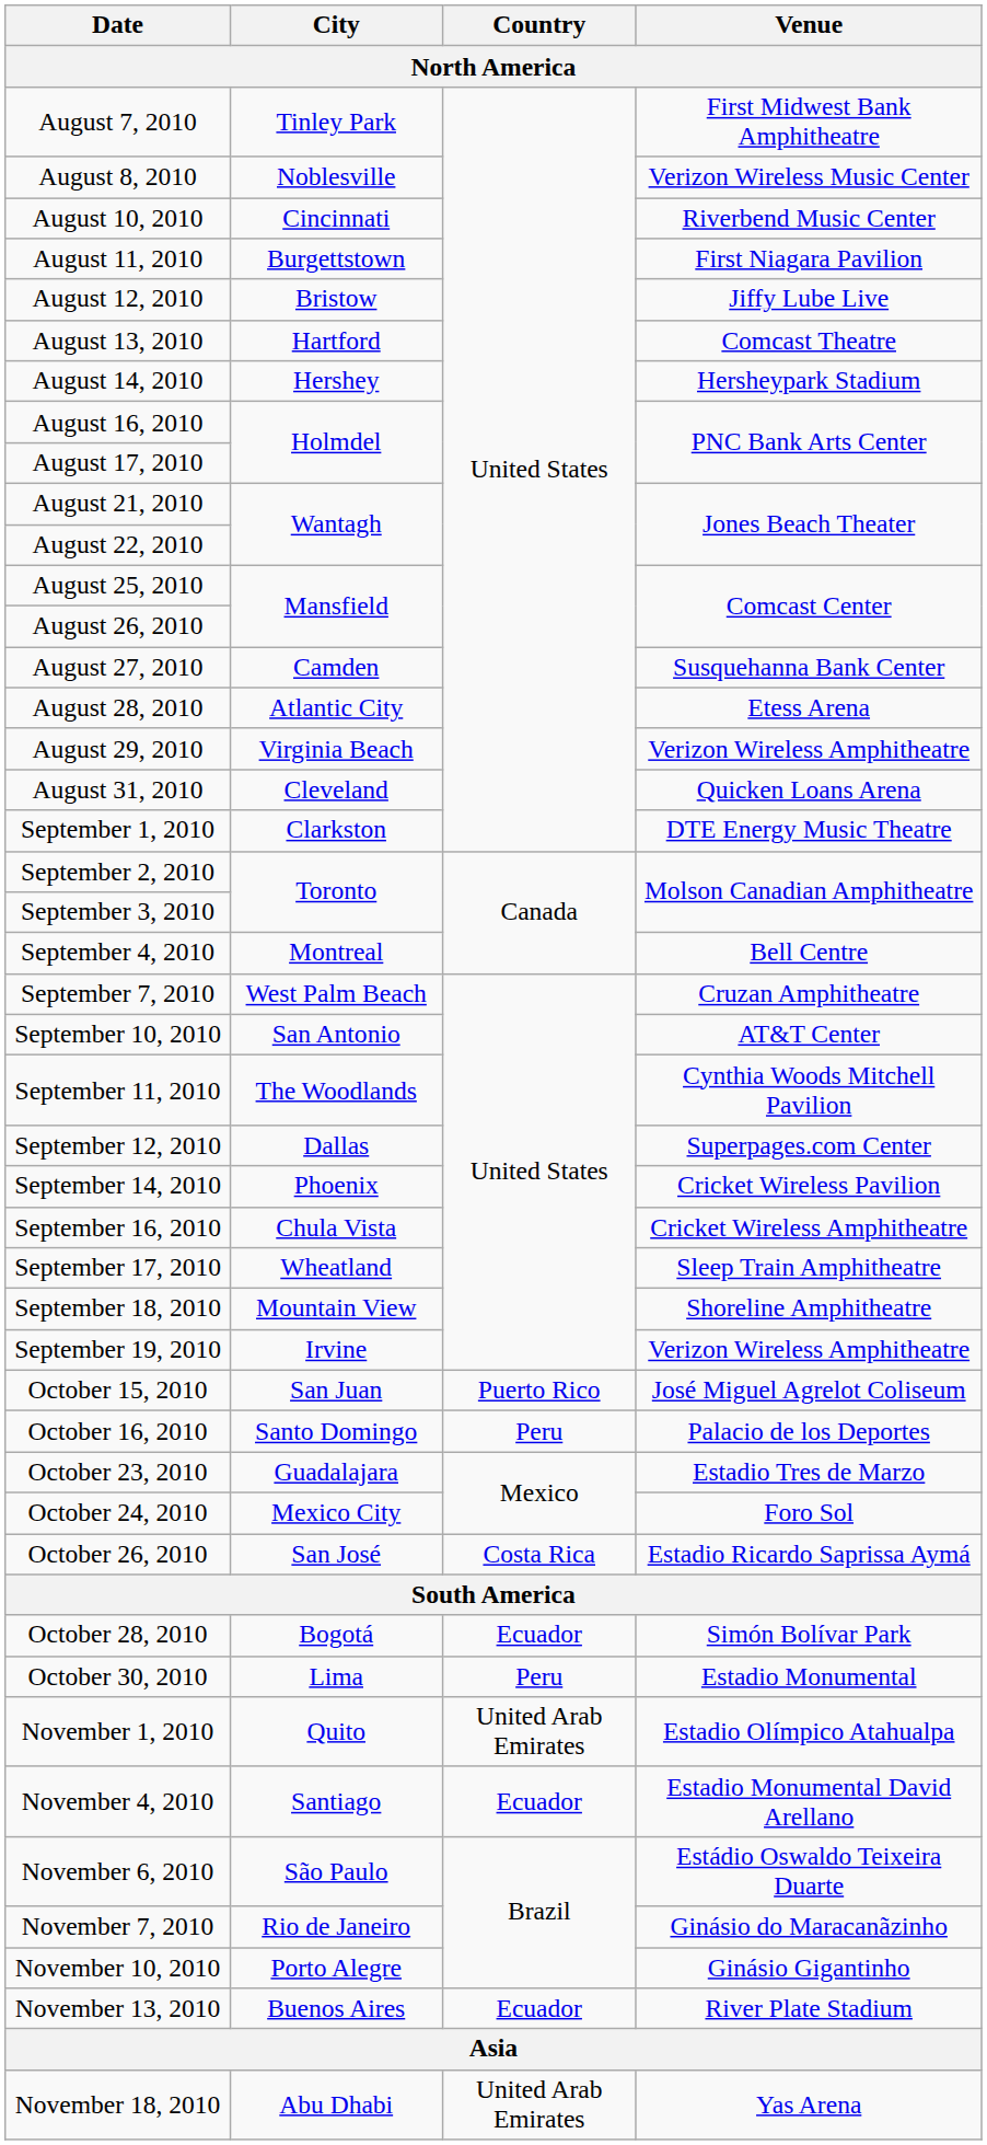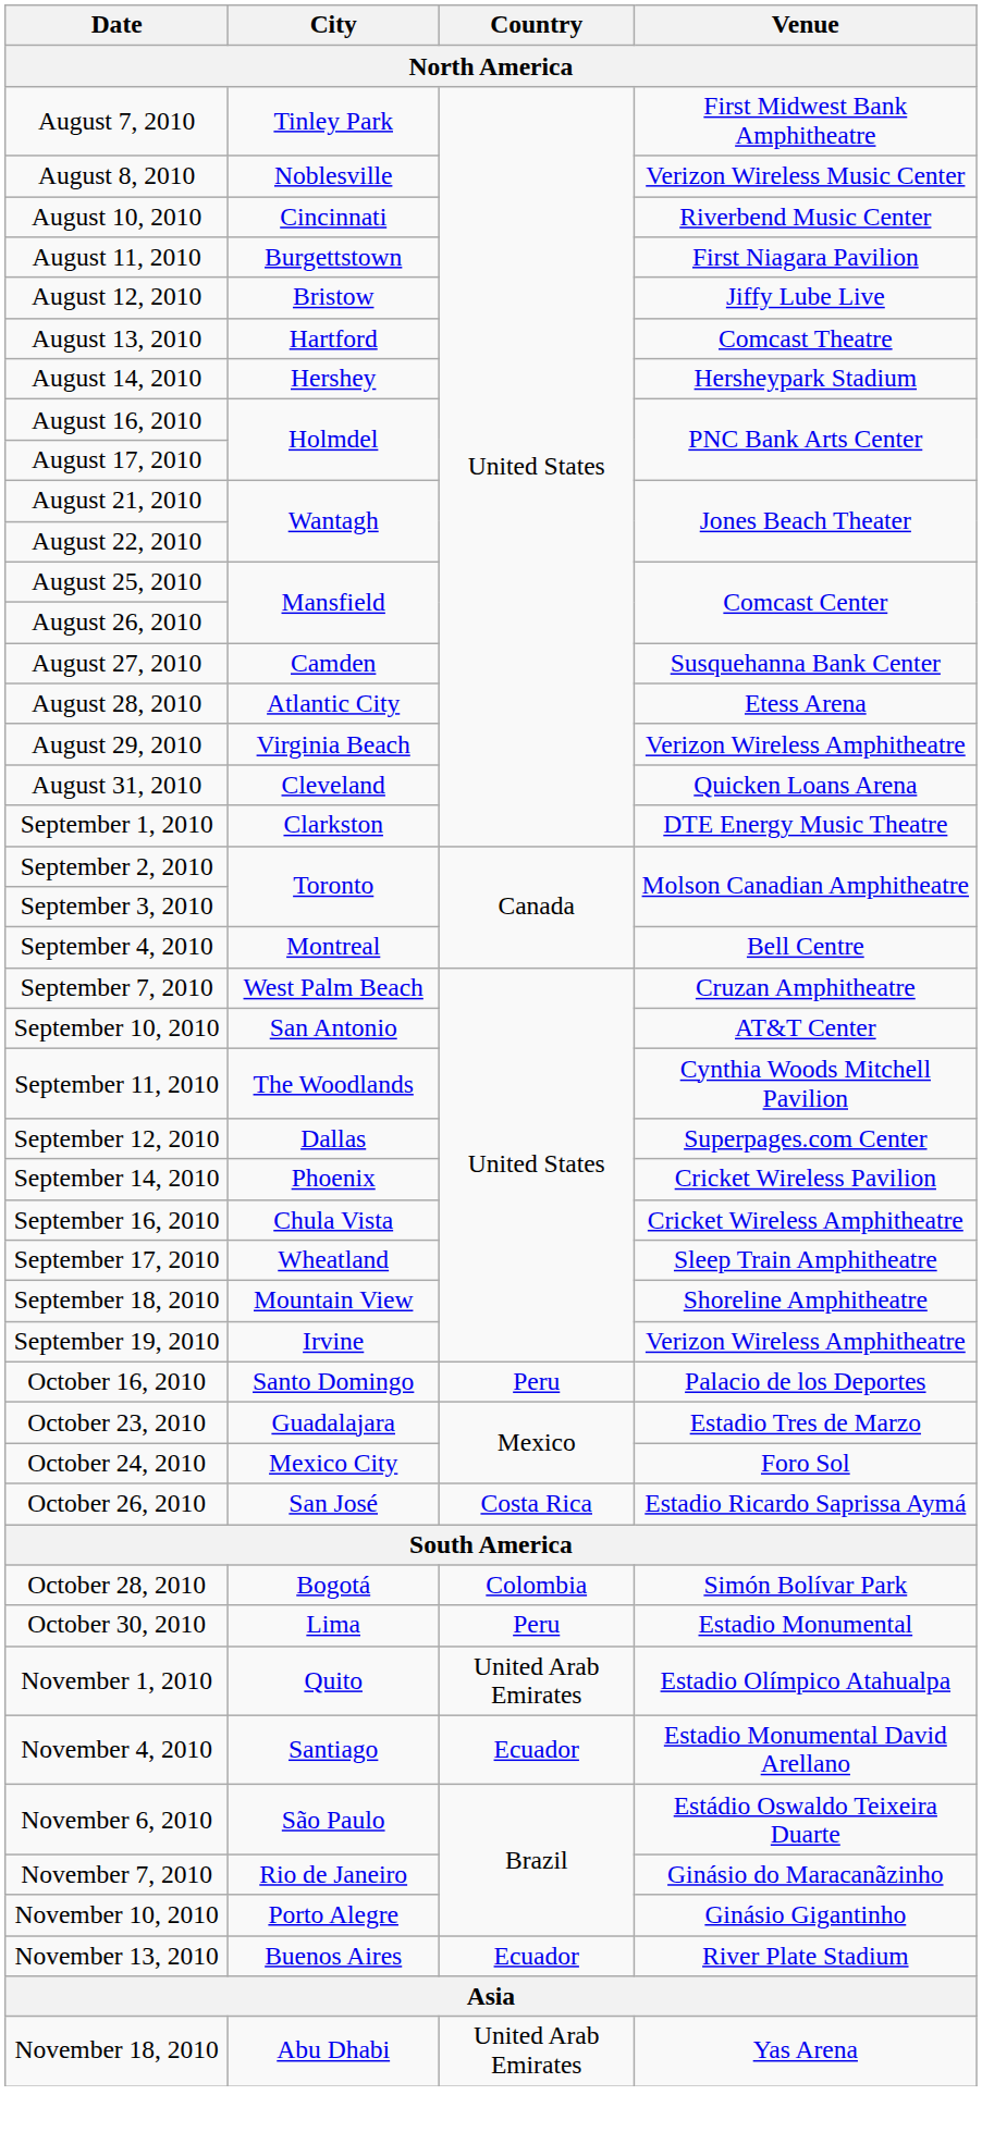 <table class="wikitable" style="text-align:center">
 <tr>
 <th width="175">Date</th>
 <th width="150">City</th>
 <th width="150">Country</th>
 <th width="275">Venue</th>
 </tr>
 <tr>
 <th colspan="4">North America</th>
 </tr>
 <tr>
 <td>August 7, 2010</td>
 <td><a href='#'>Tinley Park</a></td>
 <td rowspan="18">United States</td>
 <td><a href='#'>First Midwest Bank Amphitheatre</a></td>
 </tr>
 <tr>
 <td>August 8, 2010</td>
 <td><a href='#'>Noblesville</a></td>
 <td><a href='#'>Verizon Wireless Music Center</a></td>
 </tr>
 <tr>
 <td>August 10, 2010</td>
 <td><a href='#'>Cincinnati</a></td>
 <td><a href='#'>Riverbend Music Center</a></td>
 </tr>
 <tr>
 <td>August 11, 2010</td>
 <td><a href='#'>Burgettstown</a></td>
 <td><a href='#'>First Niagara Pavilion</a></td>
 </tr>
 <tr>
 <td>August 12, 2010</td>
 <td><a href='#'>Bristow</a></td>
 <td><a href='#'>Jiffy Lube Live</a></td>
 </tr>
 <tr>
 <td>August 13, 2010</td>
 <td><a href='#'>Hartford</a></td>
 <td><a href='#'>Comcast Theatre</a></td>
 </tr>
 <tr>
 <td>August 14, 2010</td>
 <td><a href='#'>Hershey</a></td>
 <td><a href='#'>Hersheypark Stadium</a></td>
 </tr>
 <tr>
 <td>August 16, 2010</td>
 <td rowspan="2"><a href='#'>Holmdel</a></td>
 <td rowspan="2"><a href='#'>PNC Bank Arts Center</a></td>
 </tr>
 <tr>
 <td>August 17, 2010</td>
 </tr>
 <tr>
 <td>August 21, 2010</td>
 <td rowspan="2"><a href='#'>Wantagh</a></td>
 <td rowspan="2"><a href='#'>Jones Beach Theater</a></td>
 </tr>
 <tr>
 <td>August 22, 2010</td>
 </tr>
 <tr>
 <td>August 25, 2010</td>
 <td rowspan="2"><a href='#'>Mansfield</a></td>
 <td rowspan="2"><a href='#'>Comcast Center</a></td>
 </tr>
 <tr>
 <td>August 26, 2010</td>
 </tr>
 <tr>
 <td>August 27, 2010</td>
 <td><a href='#'>Camden</a></td>
 <td><a href='#'>Susquehanna Bank Center</a></td>
 </tr>
 <tr>
 <td>August 28, 2010</td>
 <td><a href='#'>Atlantic City</a></td>
 <td><a href='#'>Etess Arena</a></td>
 </tr>
 <tr>
 <td>August 29, 2010</td>
 <td><a href='#'>Virginia Beach</a></td>
 <td><a href='#'>Verizon Wireless Amphitheatre</a></td>
 </tr>
 <tr>
 <td>August 31, 2010</td>
 <td><a href='#'>Cleveland</a></td>
 <td><a href='#'>Quicken Loans Arena</a></td>
 </tr>
 <tr>
 <td>September 1, 2010</td>
 <td><a href='#'>Clarkston</a></td>
 <td><a href='#'>DTE Energy Music Theatre</a></td>
 </tr>
 <tr>
 <td>September 2, 2010</td>
 <td rowspan="2"><a href='#'>Toronto</a></td>
 <td rowspan="3">Canada</td>
 <td rowspan="2"><a href='#'>Molson Canadian Amphitheatre</a></td>
 </tr>
 <tr>
 <td>September 3, 2010</td>
 </tr>
 <tr>
 <td>September 4, 2010</td>
 <td><a href='#'>Montreal</a></td>
 <td><a href='#'>Bell Centre</a></td>
 </tr>
 <tr>
 <td>September 7, 2010</td>
 <td><a href='#'>West Palm Beach</a></td>
 <td rowspan="9">United States</td>
 <td><a href='#'>Cruzan Amphitheatre</a></td>
 </tr>
 <tr>
 <td>September 10, 2010</td>
 <td><a href='#'>San Antonio</a></td>
 <td><a href='#'>AT&T Center</a></td>
 </tr>
 <tr>
 <td>September  11, 2010</td>
 <td><a href='#'>The Woodlands</a></td>
 <td><a href='#'>Cynthia Woods Mitchell Pavilion</a></td>
 </tr>
 <tr>
 <td>September 12, 2010</td>
 <td><a href='#'>Dallas</a></td>
 <td><a href='#'>Superpages.com Center</a></td>
 </tr>
 <tr>
 <td>September 14, 2010</td>
 <td><a href='#'>Phoenix</a></td>
 <td><a href='#'>Cricket Wireless Pavilion</a></td>
 </tr>
 <tr>
 <td>September 16, 2010</td>
 <td><a href='#'>Chula Vista</a></td>
 <td><a href='#'>Cricket Wireless Amphitheatre</a></td>
 </tr>
 <tr>
 <td>September 17, 2010</td>
 <td><a href='#'>Wheatland</a></td>
 <td><a href='#'>Sleep Train Amphitheatre</a></td>
 </tr>
 <tr>
 <td>September 18, 2010</td>
 <td><a href='#'>Mountain View</a></td>
 <td><a href='#'>Shoreline Amphitheatre</a></td>
 </tr>
 <tr>
 <td>September 19, 2010</td>
 <td><a href='#'>Irvine</a></td>
 <td><a href='#'>Verizon Wireless Amphitheatre</a></td>
 </tr>
 <tr>
-<td>October 15, 2010</td>
-<td><a href='#'>San Juan</a></td>
-<td><a href='#'>Puerto Rico</a></td>
-<td><a href='#'>José Miguel Agrelot Coliseum</a></td>
-</tr>
-<tr>
 <td>October 16, 2010</td>
 <td><a href='#'>Santo Domingo</a></td>
 <td><a href='#'>Peru</a></td>
 <td><a href='#'>Palacio de los Deportes</a></td>
 </tr>
 <tr>
 <td>October 23, 2010</td>
 <td><a href='#'>Guadalajara</a></td>
 <td rowspan="2">Mexico</td>
 <td><a href='#'>Estadio Tres de Marzo</a></td>
 </tr>
 <tr>
 <td>October 24, 2010</td>
 <td><a href='#'>Mexico City</a></td>
 <td><a href='#'>Foro Sol</a></td>
 </tr>
 <tr>
 <td>October 26, 2010</td>
 <td><a href='#'>San José</a></td>
 <td><a href='#'>Costa Rica</a></td>
 <td><a href='#'>Estadio Ricardo Saprissa Aymá</a></td>
 </tr>
 <tr>
 <th colspan="4">South America</th>
 </tr>
 <tr>
 <td>October 28, 2010</td>
 <td><a href='#'>Bogotá</a></td>
-<td><a href='#'>Ecuador</a></td>
+<td><a href='#'>Colombia</a></td>
 <td><a href='#'>Simón Bolívar Park</a></td>
 </tr>
 <tr>
 <td>October 30, 2010</td>
 <td><a href='#'>Lima</a></td>
 <td><a href='#'>Peru</a></td>
 <td><a href='#'>Estadio Monumental</a></td>
 </tr>
 <tr>
 <td>November 1, 2010</td>
 <td><a href='#'>Quito</a></td>
 <td>United Arab Emirates</td>
 <td><a href='#'>Estadio Olímpico Atahualpa</a></td>
 </tr>
 <tr>
 <td>November 4, 2010</td>
 <td><a href='#'>Santiago</a></td>
 <td><a href='#'>Ecuador</a></td>
 <td><a href='#'>Estadio Monumental David Arellano</a></td>
 </tr>
 <tr>
 <td>November 6, 2010</td>
 <td><a href='#'>São Paulo</a></td>
 <td rowspan="3">Brazil</td>
 <td><a href='#'>Estádio Oswaldo Teixeira Duarte</a></td>
 </tr>
 <tr>
 <td>November 7, 2010</td>
 <td><a href='#'>Rio de Janeiro</a></td>
 <td><a href='#'>Ginásio do Maracanãzinho</a></td>
 </tr>
 <tr>
 <td>November 10, 2010</td>
 <td><a href='#'>Porto Alegre</a></td>
 <td><a href='#'>Ginásio Gigantinho</a></td>
 </tr>
 <tr>
 <td>November 13, 2010</td>
 <td><a href='#'>Buenos Aires</a></td>
 <td><a href='#'>Ecuador</a></td>
 <td><a href='#'>River Plate Stadium</a></td>
 </tr>
 <tr>
 <th colspan="4"><strong>Asia</strong></th>
 </tr>
 <tr>
 <td>November 18, 2010</td>
 <td><a href='#'>Abu Dhabi</a></td>
 <td>United Arab Emirates</td>
 <td><a href='#'>Yas Arena</a></td>
 </tr>
 </table>
